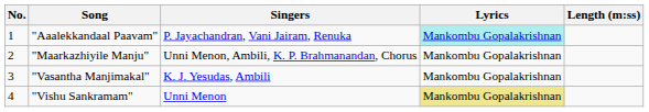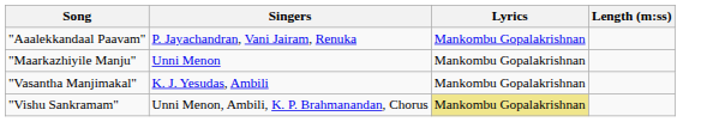 <table class="wikitable" style="font-size:95%;">
 <tr>
-<th>No.</th>
 <th>Song</th>
 <th>Singers</th>
 <th>Lyrics</th>
 <th>Length (m:ss)</th>
 </tr>
 <tr>
-<td>1</td>
 <td>"Aaalekkandaal Paavam"</td>
 <td><a href='#'>P. Jayachandran</a>, <a href='#'>Vani Jairam</a>, <a href='#'>Renuka</a></td>
-<td style="background: paleturquoise;"><a href='#'>Mankombu Gopalakrishnan</a></td>
+<td><a href='#'>Mankombu Gopalakrishnan</a></td>
 <td></td>
 </tr>
 <tr>
-<td>2</td>
 <td>"Maarkazhiyile Manju"</td>
-<td>Unni Menon, Ambili, <a href='#'>K. P. Brahmanandan</a>, Chorus</td>
+<td><a href='#'>Unni Menon</a></td>
 <td>Mankombu Gopalakrishnan</td>
 <td></td>
 </tr>
 <tr>
-<td>3</td>
 <td>"Vasantha Manjimakal"</td>
 <td><a href='#'>K. J. Yesudas</a>, <a href='#'>Ambili</a></td>
 <td>Mankombu Gopalakrishnan</td>
 <td></td>
 </tr>
 <tr>
-<td>4</td>
 <td>"Vishu Sankramam"</td>
-<td><a href='#'>Unni Menon</a></td>
+<td>Unni Menon, Ambili, <a href='#'>K. P. Brahmanandan</a>, Chorus</td>
 <td style="background: khaki;">Mankombu Gopalakrishnan</td>
 <td></td>
 </tr>
 </table>
